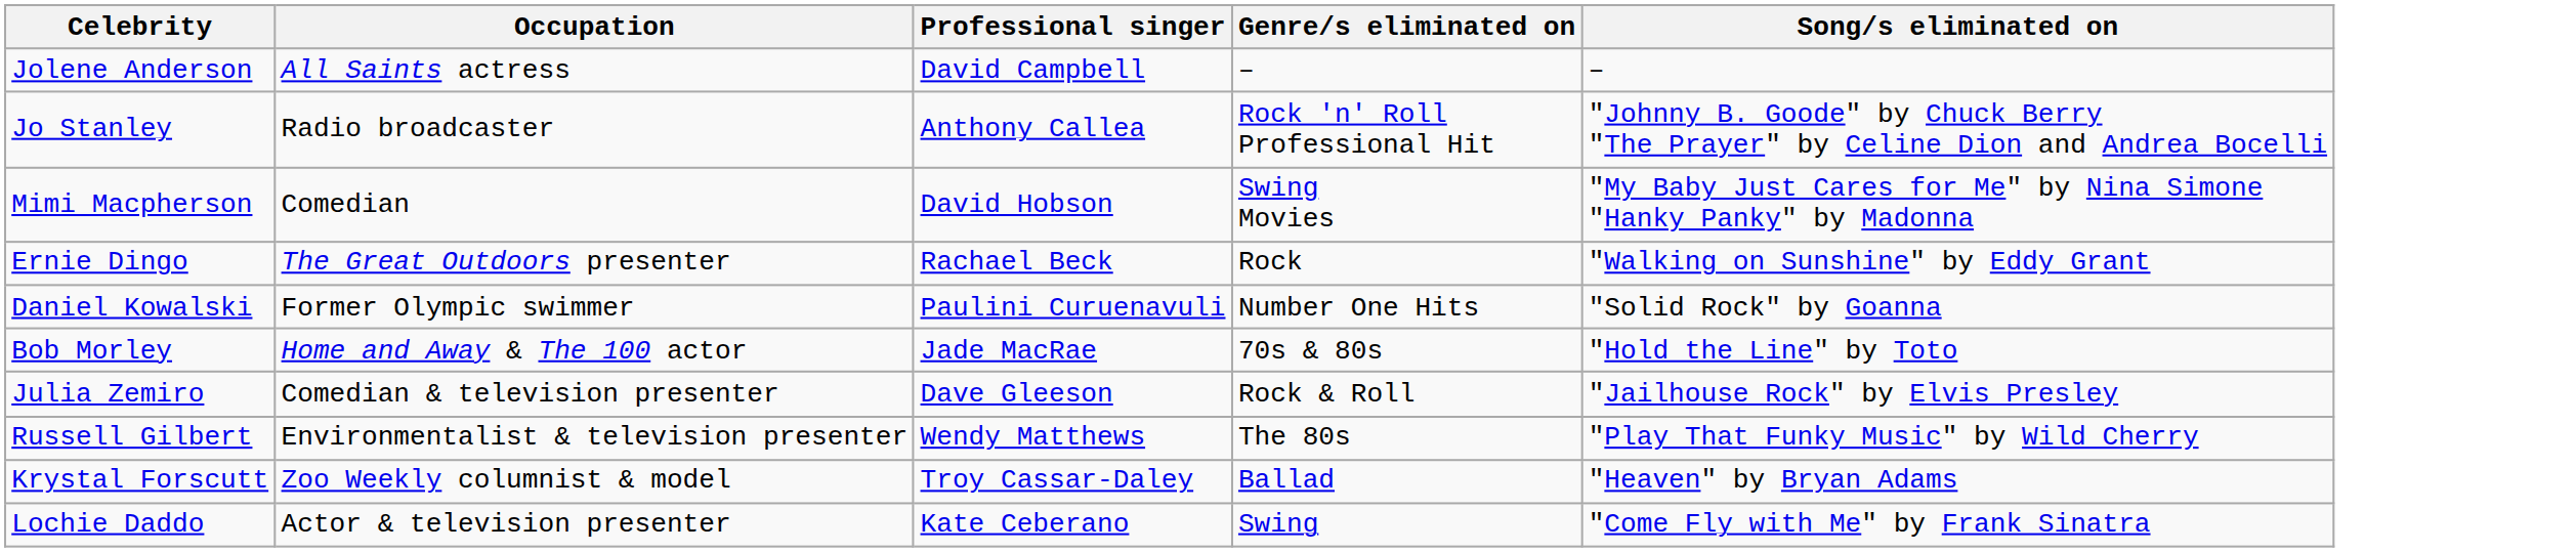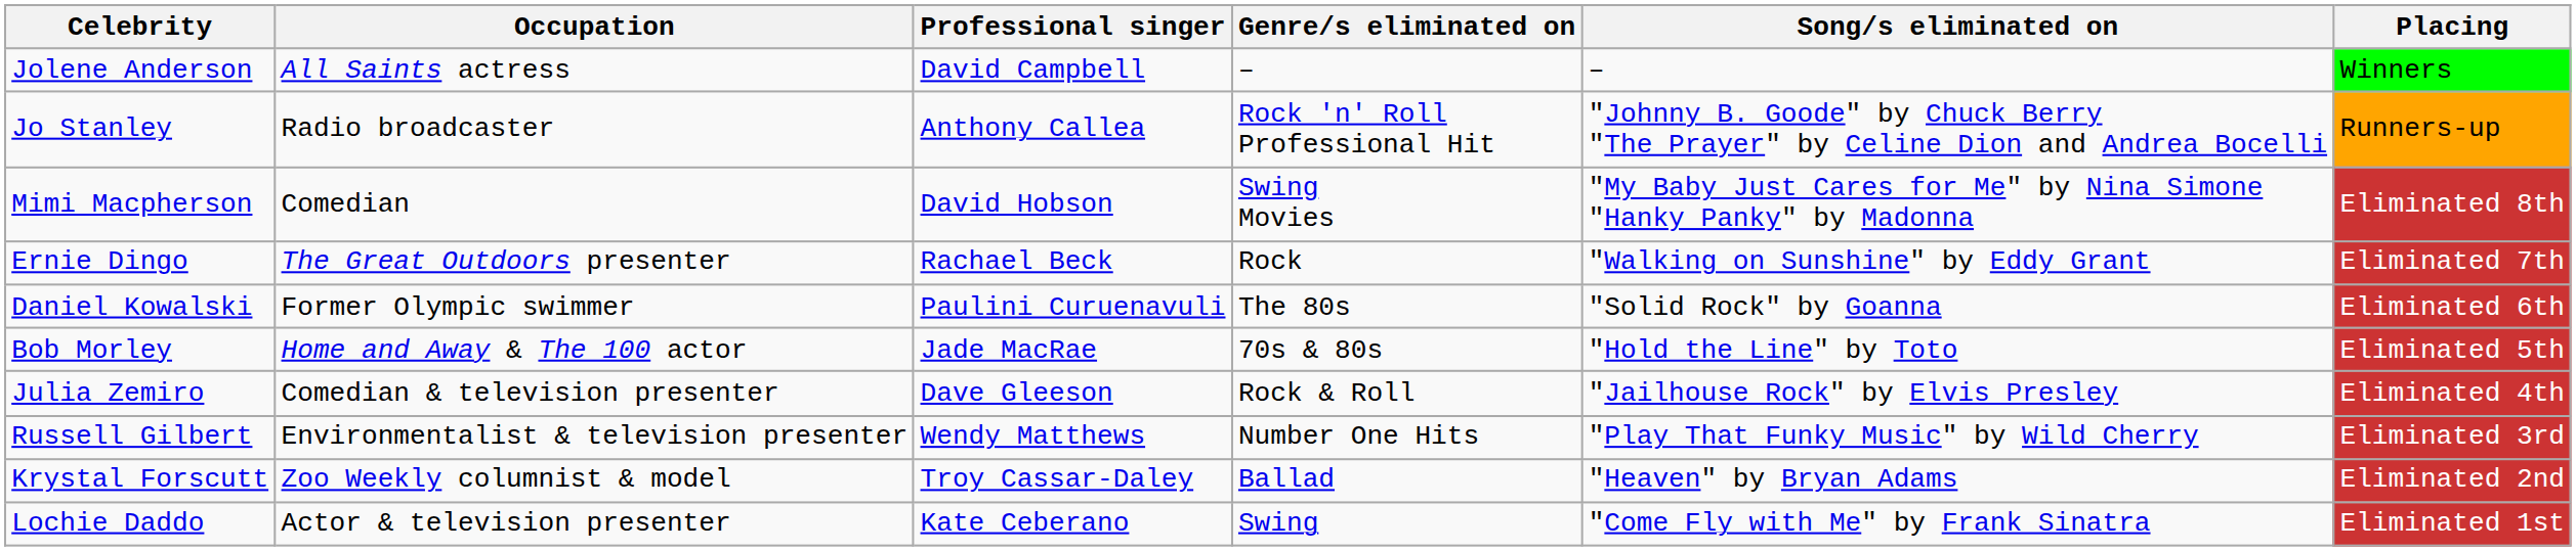 <table class=wikitable>
 <tr>
 <th>Celebrity</th>
 <th>Occupation</th>
 <th>Professional singer</th>
 <th>Genre/s eliminated on</th>
 <th>Song/s eliminated on</th>
+<th>Placing</th>
 </tr>
 <tr>
 <td><a href='#'>Jolene Anderson</a></td>
 <td><em><a href='#'>All Saints</a></em> actress</td>
 <td><a href='#'>David Campbell</a></td>
 <td>–</td>
 <td>–</td>
+<td bgcolor=lime>Winners<br></td>
 </tr>
 <tr>
 <td><a href='#'>Jo Stanley</a></td>
 <td>Radio broadcaster</td>
 <td><a href='#'>Anthony Callea</a></td>
 <td><a href='#'>Rock 'n' Roll</a><br>Professional Hit</td>
 <td>"<a href='#'>Johnny B. Goode</a>" by <a href='#'>Chuck Berry</a><br>"<a href='#'>The Prayer</a>" by <a href='#'>Celine Dion</a> and <a href='#'>Andrea Bocelli</a></td>
+<td bgcolor=orange>Runners-up<br></td>
 </tr>
 <tr>
 <td><a href='#'>Mimi Macpherson</a></td>
 <td>Comedian</td>
 <td><a href='#'>David Hobson</a></td>
 <td><a href='#'>Swing</a><br>Movies</td>
 <td>"<a href='#'>My Baby Just Cares for Me</a>" by <a href='#'>Nina Simone</a><br>"<a href='#'>Hanky Panky</a>" by <a href='#'>Madonna</a></td>
+<td style="background:#c33;color:#fff;">Eliminated 8th<br></td>
 </tr>
 <tr>
 <td><a href='#'>Ernie Dingo</a></td>
 <td><em><a href='#'>The Great Outdoors</a></em> presenter</td>
 <td><a href='#'>Rachael Beck</a></td>
 <td>Rock</td>
 <td>"<a href='#'>Walking on Sunshine</a>" by <a href='#'>Eddy Grant</a></td>
+<td style="background:#c33;color:#fff;">Eliminated 7th<br></td>
 </tr>
 <tr>
 <td><a href='#'>Daniel Kowalski</a></td>
 <td>Former Olympic swimmer</td>
 <td><a href='#'>Paulini Curuenavuli</a></td>
-<td>Number One Hits</td>
+<td>The 80s</td>
 <td>"Solid Rock" by <a href='#'>Goanna</a></td>
+<td style="background:#c33;color:#fff;">Eliminated 6th<br></td>
 </tr>
 <tr>
 <td><a href='#'>Bob Morley</a></td>
 <td><em><a href='#'>Home and Away</a></em> & <em><a href='#'>The 100</a></em> actor</td>
 <td><a href='#'>Jade MacRae</a></td>
 <td>70s & 80s</td>
 <td>"<a href='#'>Hold the Line</a>" by <a href='#'>Toto</a></td>
+<td style="background:#c33;color:#fff;">Eliminated 5th<br></td>
 </tr>
 <tr>
 <td><a href='#'>Julia Zemiro</a></td>
 <td>Comedian & television presenter</td>
 <td><a href='#'>Dave Gleeson</a></td>
 <td>Rock & Roll</td>
 <td>"<a href='#'>Jailhouse Rock</a>" by <a href='#'>Elvis Presley</a></td>
+<td style="background:#c33;color:#fff;">Eliminated 4th<br></td>
 </tr>
 <tr>
 <td><a href='#'>Russell Gilbert</a></td>
 <td>Environmentalist & television presenter</td>
 <td><a href='#'>Wendy Matthews</a></td>
-<td>The 80s</td>
+<td>Number One Hits</td>
 <td>"<a href='#'>Play That Funky Music</a>" by <a href='#'>Wild Cherry</a></td>
+<td style="background:#c33;color:#fff;">Eliminated 3rd<br></td>
 </tr>
 <tr>
 <td><a href='#'>Krystal Forscutt</a></td>
 <td><a href='#'>Zoo Weekly</a> columnist & model</td>
 <td><a href='#'>Troy Cassar-Daley</a></td>
 <td><a href='#'>Ballad</a></td>
 <td>"<a href='#'>Heaven</a>" by <a href='#'>Bryan Adams</a></td>
+<td style="background:#c33;color:#fff;">Eliminated 2nd<br></td>
 </tr>
 <tr>
 <td><a href='#'>Lochie Daddo</a></td>
 <td>Actor & television presenter</td>
 <td><a href='#'>Kate Ceberano</a></td>
 <td><a href='#'>Swing</a></td>
 <td>"<a href='#'>Come Fly with Me</a>" by <a href='#'>Frank Sinatra</a></td>
+<td style="background:#c33;color:#fff;">Eliminated 1st<br></td>
 </tr>
 </table>
